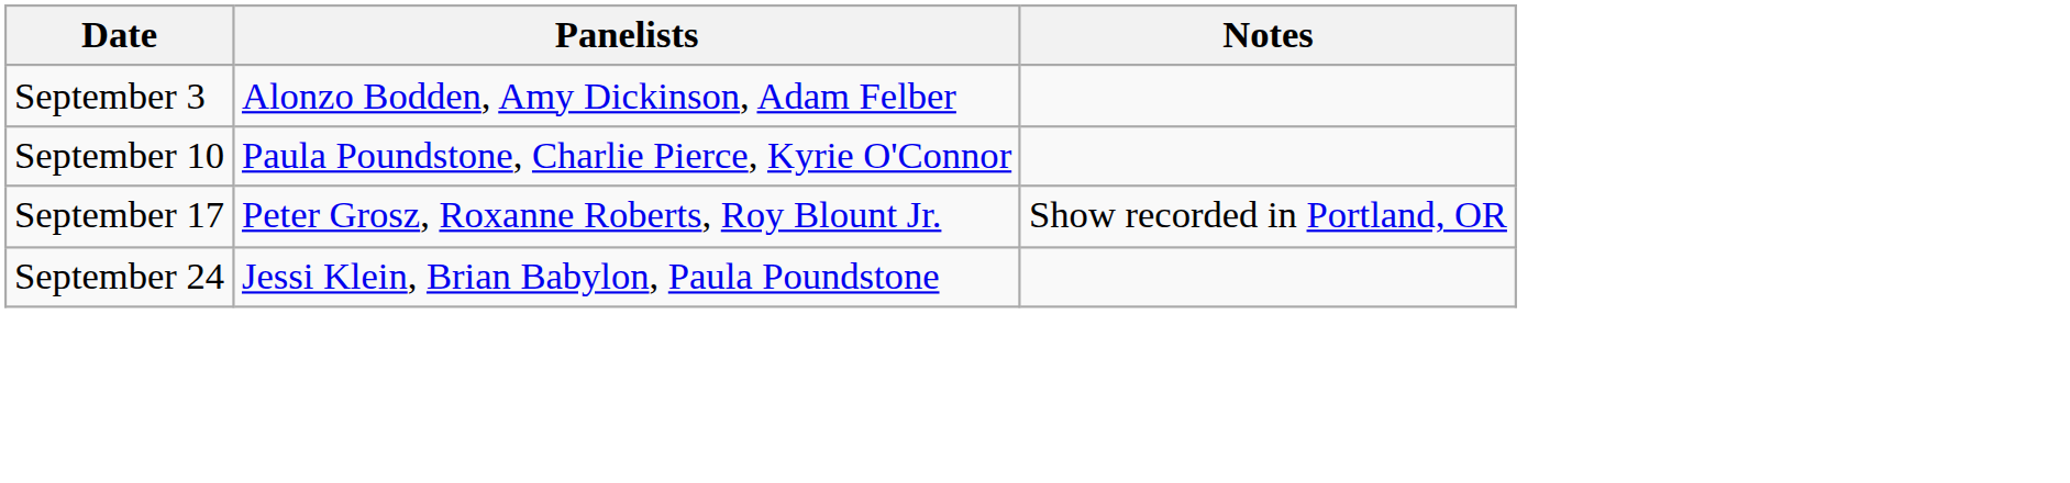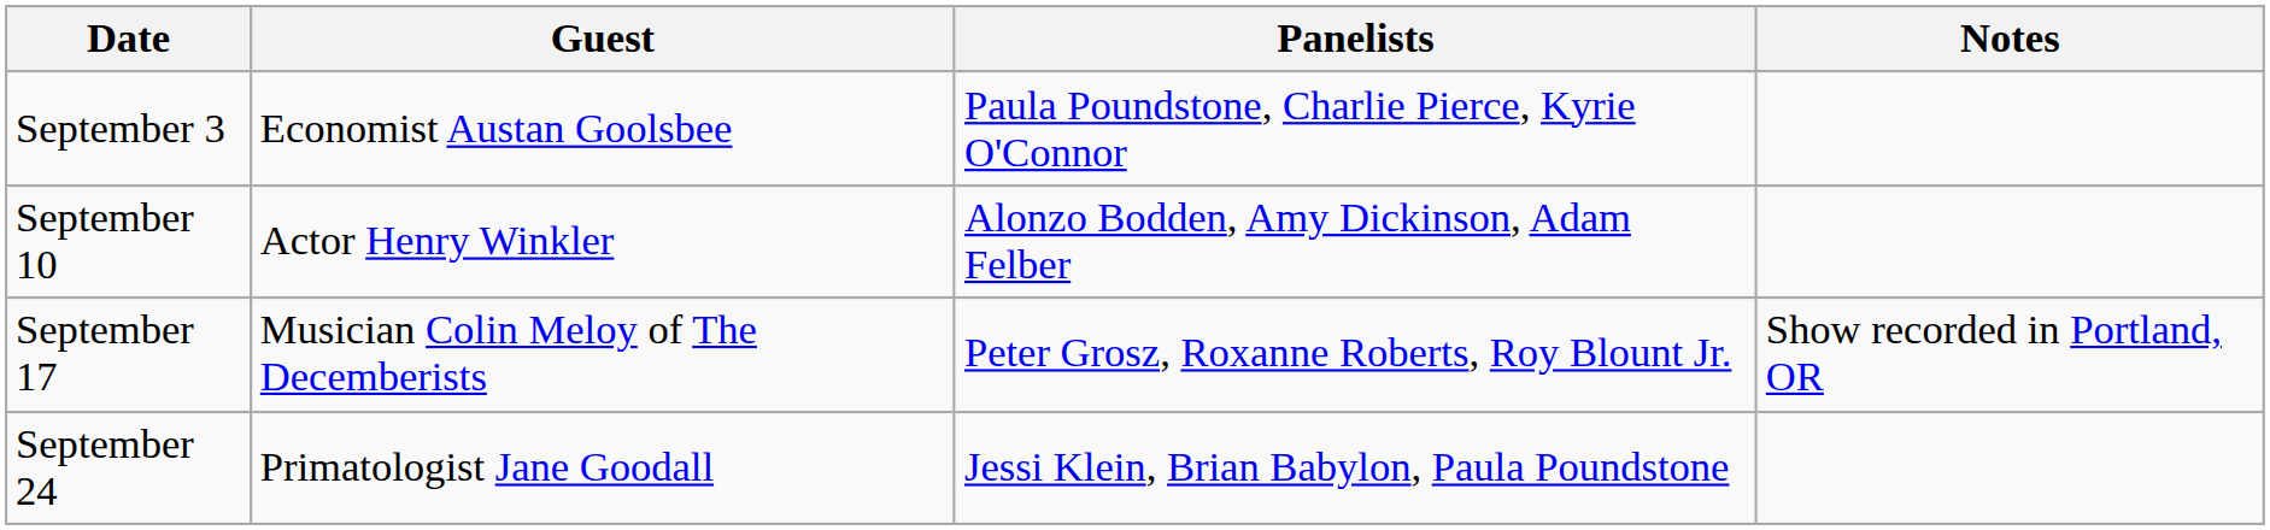 <table class="wikitable">
 <tr>
 <th>Date</th>
+<th>Guest</th>
 <th>Panelists</th>
 <th>Notes</th>
 </tr>
 <tr>
 <td>September 3</td>
+<td>Economist <a href='#'>Austan Goolsbee</a></td>
+<td><a href='#'>Paula Poundstone</a>, <a href='#'>Charlie Pierce</a>, <a href='#'>Kyrie O'Connor</a></td>
+<td></td>
+</tr>
+<tr>
+<td>September 10</td>
+<td>Actor <a href='#'>Henry Winkler</a></td>
 <td><a href='#'>Alonzo Bodden</a>, <a href='#'>Amy Dickinson</a>, <a href='#'>Adam Felber</a></td>
 <td></td>
 </tr>
 <tr>
-<td>September 10</td>
-<td><a href='#'>Paula Poundstone</a>, <a href='#'>Charlie Pierce</a>, <a href='#'>Kyrie O'Connor</a></td>
-<td></td>
-</tr>
-<tr>
 <td>September 17</td>
+<td>Musician <a href='#'>Colin Meloy</a> of <a href='#'>The Decemberists</a></td>
 <td><a href='#'>Peter Grosz</a>, <a href='#'>Roxanne Roberts</a>, <a href='#'>Roy Blount Jr.</a></td>
 <td>Show recorded in <a href='#'>Portland, OR</a></td>
 </tr>
 <tr>
 <td>September 24</td>
+<td>Primatologist <a href='#'>Jane Goodall</a></td>
 <td><a href='#'>Jessi Klein</a>, <a href='#'>Brian Babylon</a>, <a href='#'>Paula Poundstone</a></td>
 <td></td>
 </tr>
 </table>
